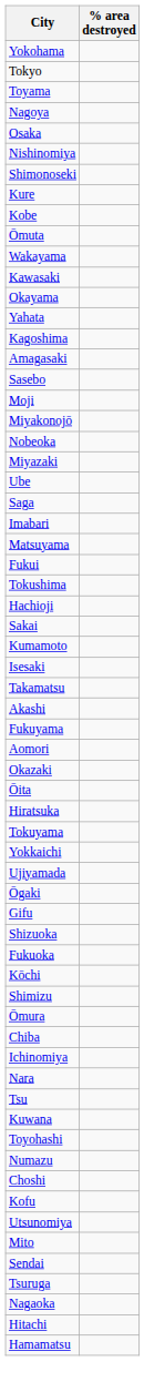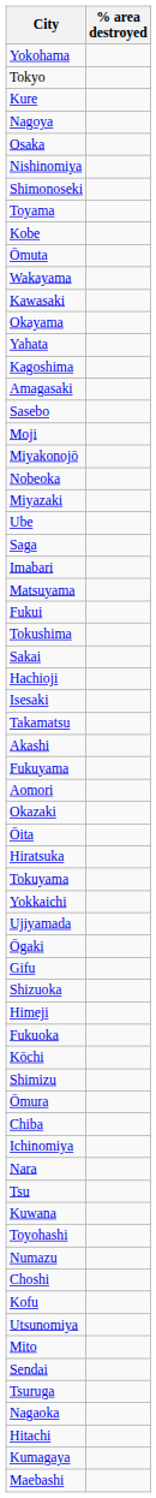 <table class="sortable wikitable" style="text-align:left; margin:1em; float:right;">
 <tr>
 <th>City</th>
 <th>% area<br>destroyed</th>
 </tr>
 <tr>
 <td><a href='#'>Yokohama</a></td>
 <td></td>
 </tr>
 <tr>
 <td>Tokyo</td>
 <td></td>
 </tr>
 <tr>
-<td><a href='#'>Toyama</a></td>
+<td><a href='#'>Kure</a></td>
 <td></td>
 </tr>
 <tr>
 <td><a href='#'>Nagoya</a></td>
 <td></td>
 </tr>
 <tr>
 <td><a href='#'>Osaka</a></td>
 <td></td>
 </tr>
 <tr>
 <td><a href='#'>Nishinomiya</a></td>
 <td></td>
 </tr>
 <tr>
 <td><a href='#'>Shimonoseki</a></td>
 <td></td>
 </tr>
 <tr>
-<td><a href='#'>Kure</a></td>
+<td><a href='#'>Toyama</a></td>
 <td></td>
 </tr>
 <tr>
 <td><a href='#'>Kobe</a></td>
 <td></td>
 </tr>
 <tr>
 <td><a href='#'>Ōmuta</a></td>
 <td></td>
 </tr>
 <tr>
 <td><a href='#'>Wakayama</a></td>
 <td></td>
 </tr>
 <tr>
 <td><a href='#'>Kawasaki</a></td>
 <td></td>
 </tr>
 <tr>
 <td><a href='#'>Okayama</a></td>
 <td></td>
 </tr>
 <tr>
 <td><a href='#'>Yahata</a></td>
 <td></td>
 </tr>
 <tr>
 <td><a href='#'>Kagoshima</a></td>
 <td></td>
 </tr>
 <tr>
 <td><a href='#'>Amagasaki</a></td>
 <td></td>
 </tr>
 <tr>
 <td><a href='#'>Sasebo</a></td>
 <td></td>
 </tr>
 <tr>
 <td><a href='#'>Moji</a></td>
 <td></td>
 </tr>
 <tr>
 <td><a href='#'>Miyakonojō</a></td>
 <td></td>
 </tr>
 <tr>
 <td><a href='#'>Nobeoka</a></td>
 <td></td>
 </tr>
 <tr>
 <td><a href='#'>Miyazaki</a></td>
 <td></td>
 </tr>
 <tr>
 <td><a href='#'>Ube</a></td>
 <td></td>
 </tr>
 <tr>
 <td><a href='#'>Saga</a></td>
 <td></td>
 </tr>
 <tr>
 <td><a href='#'>Imabari</a></td>
 <td></td>
 </tr>
 <tr>
 <td><a href='#'>Matsuyama</a></td>
 <td></td>
 </tr>
 <tr>
 <td><a href='#'>Fukui</a></td>
 <td></td>
 </tr>
 <tr>
 <td><a href='#'>Tokushima</a></td>
 <td></td>
 </tr>
 <tr>
-<td><a href='#'>Hachioji</a></td>
-<td></td>
-</tr>
-<tr>
 <td><a href='#'>Sakai</a></td>
 <td></td>
 </tr>
 <tr>
-<td><a href='#'>Kumamoto</a></td>
+<td><a href='#'>Hachioji</a></td>
 <td></td>
 </tr>
 <tr>
 <td><a href='#'>Isesaki</a></td>
 <td></td>
 </tr>
 <tr>
 <td><a href='#'>Takamatsu</a></td>
 <td></td>
 </tr>
 <tr>
 <td><a href='#'>Akashi</a></td>
 <td></td>
 </tr>
 <tr>
 <td><a href='#'>Fukuyama</a></td>
 <td></td>
 </tr>
 <tr>
 <td><a href='#'>Aomori</a></td>
 <td></td>
 </tr>
 <tr>
 <td><a href='#'>Okazaki</a></td>
 <td></td>
 </tr>
 <tr>
 <td><a href='#'>Ōita</a></td>
 <td></td>
 </tr>
 <tr>
 <td><a href='#'>Hiratsuka</a></td>
 <td></td>
 </tr>
 <tr>
 <td><a href='#'>Tokuyama</a></td>
 <td></td>
 </tr>
 <tr>
 <td><a href='#'>Yokkaichi</a></td>
 <td></td>
 </tr>
 <tr>
 <td><a href='#'>Ujiyamada</a></td>
 <td></td>
 </tr>
 <tr>
 <td><a href='#'>Ōgaki</a></td>
 <td></td>
 </tr>
 <tr>
 <td><a href='#'>Gifu</a></td>
 <td></td>
 </tr>
 <tr>
 <td><a href='#'>Shizuoka</a></td>
+<td></td>
+</tr>
+<tr>
+<td><a href='#'>Himeji</a></td>
 <td></td>
 </tr>
 <tr>
 <td><a href='#'>Fukuoka</a></td>
 <td></td>
 </tr>
 <tr>
 <td><a href='#'>Kōchi</a></td>
 <td></td>
 </tr>
 <tr>
 <td><a href='#'>Shimizu</a></td>
 <td></td>
 </tr>
 <tr>
 <td><a href='#'>Ōmura</a></td>
 <td></td>
 </tr>
 <tr>
 <td><a href='#'>Chiba</a></td>
 <td></td>
 </tr>
 <tr>
 <td><a href='#'>Ichinomiya</a></td>
 <td></td>
 </tr>
 <tr>
 <td><a href='#'>Nara</a></td>
 <td></td>
 </tr>
 <tr>
 <td><a href='#'>Tsu</a></td>
 <td></td>
 </tr>
 <tr>
 <td><a href='#'>Kuwana</a></td>
 <td></td>
 </tr>
 <tr>
 <td><a href='#'>Toyohashi</a></td>
 <td></td>
 </tr>
 <tr>
 <td><a href='#'>Numazu</a></td>
 <td></td>
 </tr>
 <tr>
 <td><a href='#'>Choshi</a></td>
 <td></td>
 </tr>
 <tr>
 <td><a href='#'>Kofu</a></td>
 <td></td>
 </tr>
 <tr>
 <td><a href='#'>Utsunomiya</a></td>
 <td></td>
 </tr>
 <tr>
 <td><a href='#'>Mito</a></td>
 <td></td>
 </tr>
 <tr>
 <td><a href='#'>Sendai</a></td>
 <td></td>
 </tr>
 <tr>
 <td><a href='#'>Tsuruga</a></td>
 <td></td>
 </tr>
 <tr>
 <td><a href='#'>Nagaoka</a></td>
 <td></td>
 </tr>
 <tr>
 <td><a href='#'>Hitachi</a></td>
 <td></td>
 </tr>
 <tr>
-<td><a href='#'>Hamamatsu</a></td>
+<td><a href='#'>Kumagaya</a></td>
+<td></td>
+</tr>
+<tr>
+<td><a href='#'>Maebashi</a></td>
 <td></td>
 </tr>
 </table>
